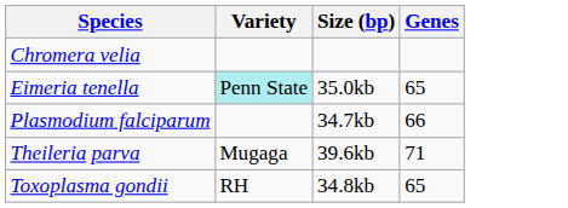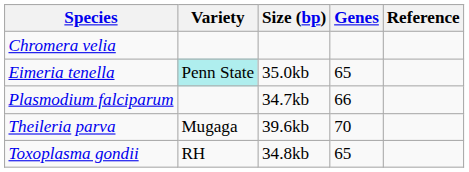 <table class="wikitable sortable">
 <tr>
 <th><a href='#'>Species</a></th>
 <th>Variety</th>
 <th>Size (<a href='#'>bp</a>)</th>
 <th><a href='#'>Genes</a></th>
+<th>Reference</th>
 </tr>
 <tr>
 <td><em><a href='#'>Chromera velia</a></em></td>
+<td></td>
 <td></td>
 <td></td>
 <td></td>
 </tr>
 <tr>
 <td><em><a href='#'>Eimeria tenella</a></em></td>
 <td style="background: paleturquoise;">Penn State</td>
 <td>35.0kb</td>
 <td>65</td>
+<td></td>
 </tr>
 <tr>
 <td><em><a href='#'>Plasmodium falciparum</a></em></td>
 <td></td>
 <td>34.7kb</td>
 <td>66</td>
+<td></td>
 </tr>
 <tr>
 <td><em><a href='#'>Theileria</a> <a href='#'>parva</a></em></td>
 <td>Mugaga</td>
 <td>39.6kb</td>
-<td>71</td>
+<td>70</td>
+<td></td>
 </tr>
 <tr>
 <td><em><a href='#'>Toxoplasma gondii</a></em></td>
 <td>RH</td>
 <td>34.8kb</td>
 <td>65</td>
+<td></td>
 </tr>
 </table>
